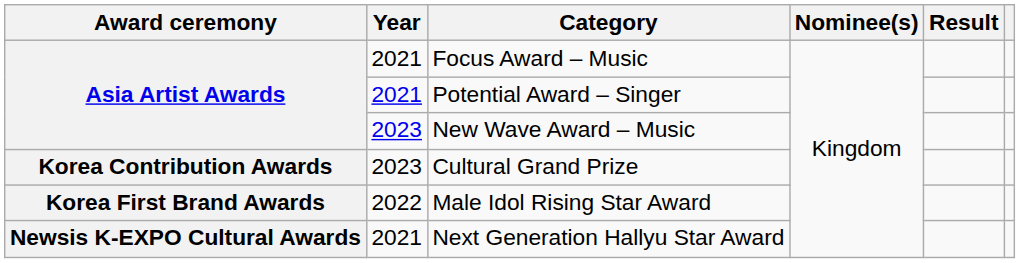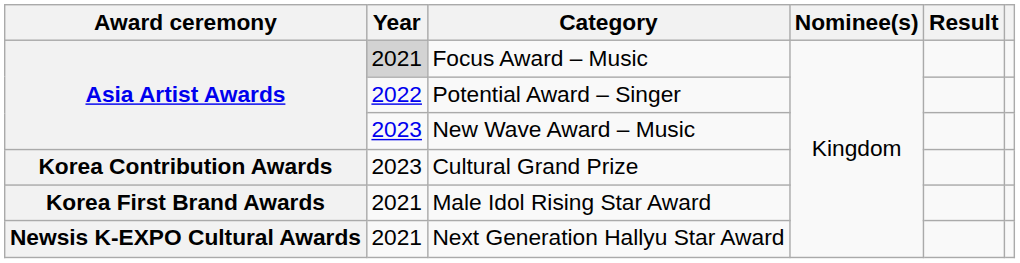 <table class="wikitable plainrowheaders sortable" style="text-align:center">
 <tr>
 <th scope="col">Award ceremony</th>
 <th scope="col">Year</th>
 <th scope="col">Category</th>
 <th scope="col">Nominee(s)</th>
 <th scope="col">Result</th>
 <th scope="col" class="unsortable"></th>
 </tr>
 <tr>
 <th scope="row" rowspan="3"><a href='#'>Asia Artist Awards</a></th>
-<td>2021</td>
+<td style="background: lightgrey;">2021</td>
 <td style="text-align:left">Focus Award – Music</td>
 <td rowspan="6">Kingdom</td>
 <td></td>
 <td></td>
 </tr>
 <tr>
-<td><a href='#'>2021</a></td>
+<td><a href='#'>2022</a></td>
 <td style="text-align:left">Potential  Award – Singer</td>
 <td></td>
 <td></td>
 </tr>
 <tr>
 <td><a href='#'>2023</a></td>
 <td style="text-align:left">New Wave Award – Music</td>
 <td></td>
 <td></td>
 </tr>
 <tr>
 <th scope="row">Korea Contribution Awards</th>
 <td>2023</td>
 <td style="text-align:left">Cultural Grand Prize</td>
 <td></td>
 <td></td>
 </tr>
 <tr>
 <th scope="row">Korea First Brand Awards</th>
-<td>2022</td>
+<td>2021</td>
 <td style="text-align:left">Male Idol Rising Star Award</td>
 <td></td>
 <td></td>
 </tr>
 <tr>
 <th scope="row">Newsis K-EXPO Cultural Awards</th>
 <td>2021</td>
 <td style="text-align:left">Next Generation Hallyu Star Award</td>
 <td></td>
 <td></td>
 </tr>
 </table>
